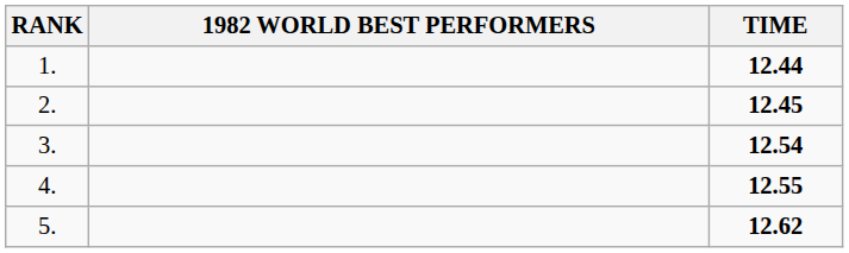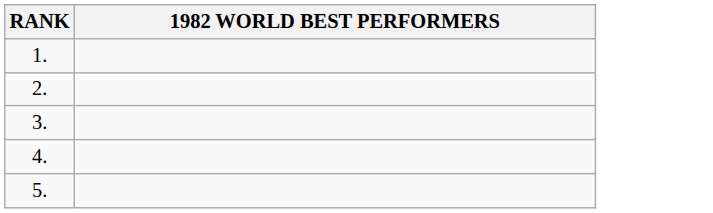 <table class="wikitable" style="border-collapse: collapse; font-size: 90%;">
 <tr>
 <th>RANK</th>
 <th align="center" style="width: 25em">1982 WORLD BEST PERFORMERS</th>
-<th align="center" style="width: 5em">TIME</th>
 </tr>
 <tr>
 <td align="center">1.</td>
 <td></td>
-<td align="center"><strong>12.44</strong></td>
 </tr>
 <tr>
 <td align="center">2.</td>
 <td></td>
-<td align="center"><strong>12.45</strong></td>
 </tr>
 <tr>
 <td align="center">3.</td>
 <td></td>
-<td align="center"><strong>12.54</strong></td>
 </tr>
 <tr>
 <td align="center">4.</td>
 <td></td>
-<td align="center"><strong>12.55</strong></td>
 </tr>
 <tr>
 <td align="center">5.</td>
 <td></td>
-<td align="center"><strong>12.62</strong></td>
 </tr>
 </table>
